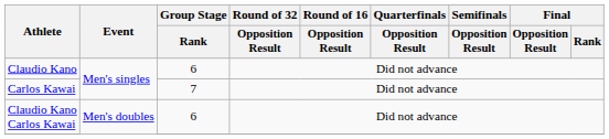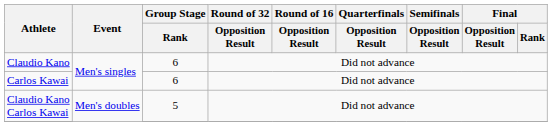 <table class="wikitable" border="1" style="font-size:90%">
 <tr>
 <th rowspan="2">Athlete</th>
 <th rowspan="2">Event</th>
 <th>Group Stage</th>
 <th>Round of 32</th>
 <th>Round of 16</th>
 <th>Quarterfinals</th>
 <th>Semifinals</th>
 <th colspan=2>Final</th>
 </tr>
 <tr style="font-size:95%">
 <th>Rank</th>
 <th>Opposition<br>Result</th>
 <th>Opposition<br>Result</th>
 <th>Opposition<br>Result</th>
 <th>Opposition<br>Result</th>
 <th>Opposition<br>Result</th>
 <th>Rank</th>
 </tr>
 <tr>
 <td><a href='#'>Claudio Kano</a></td>
 <td rowspan=2><a href='#'>Men's singles</a></td>
 <td colspan=1 align=center>6</td>
 <td colspan=7 align=center>Did not advance</td>
 </tr>
 <tr>
 <td><a href='#'>Carlos Kawai</a></td>
-<td colspan=1 align=center>7</td>
+<td colspan=1 align=center>6</td>
 <td colspan=7 align=center>Did not advance</td>
 </tr>
 <tr>
 <td><a href='#'>Claudio Kano</a><br><a href='#'>Carlos Kawai</a></td>
 <td rowspan=2><a href='#'>Men's doubles</a></td>
-<td colspan=1 align=center>6</td>
+<td colspan=1 align=center>5</td>
 <td colspan=7 align=center>Did not advance</td>
 </tr>
 <tr>
 </tr>
 </table>
